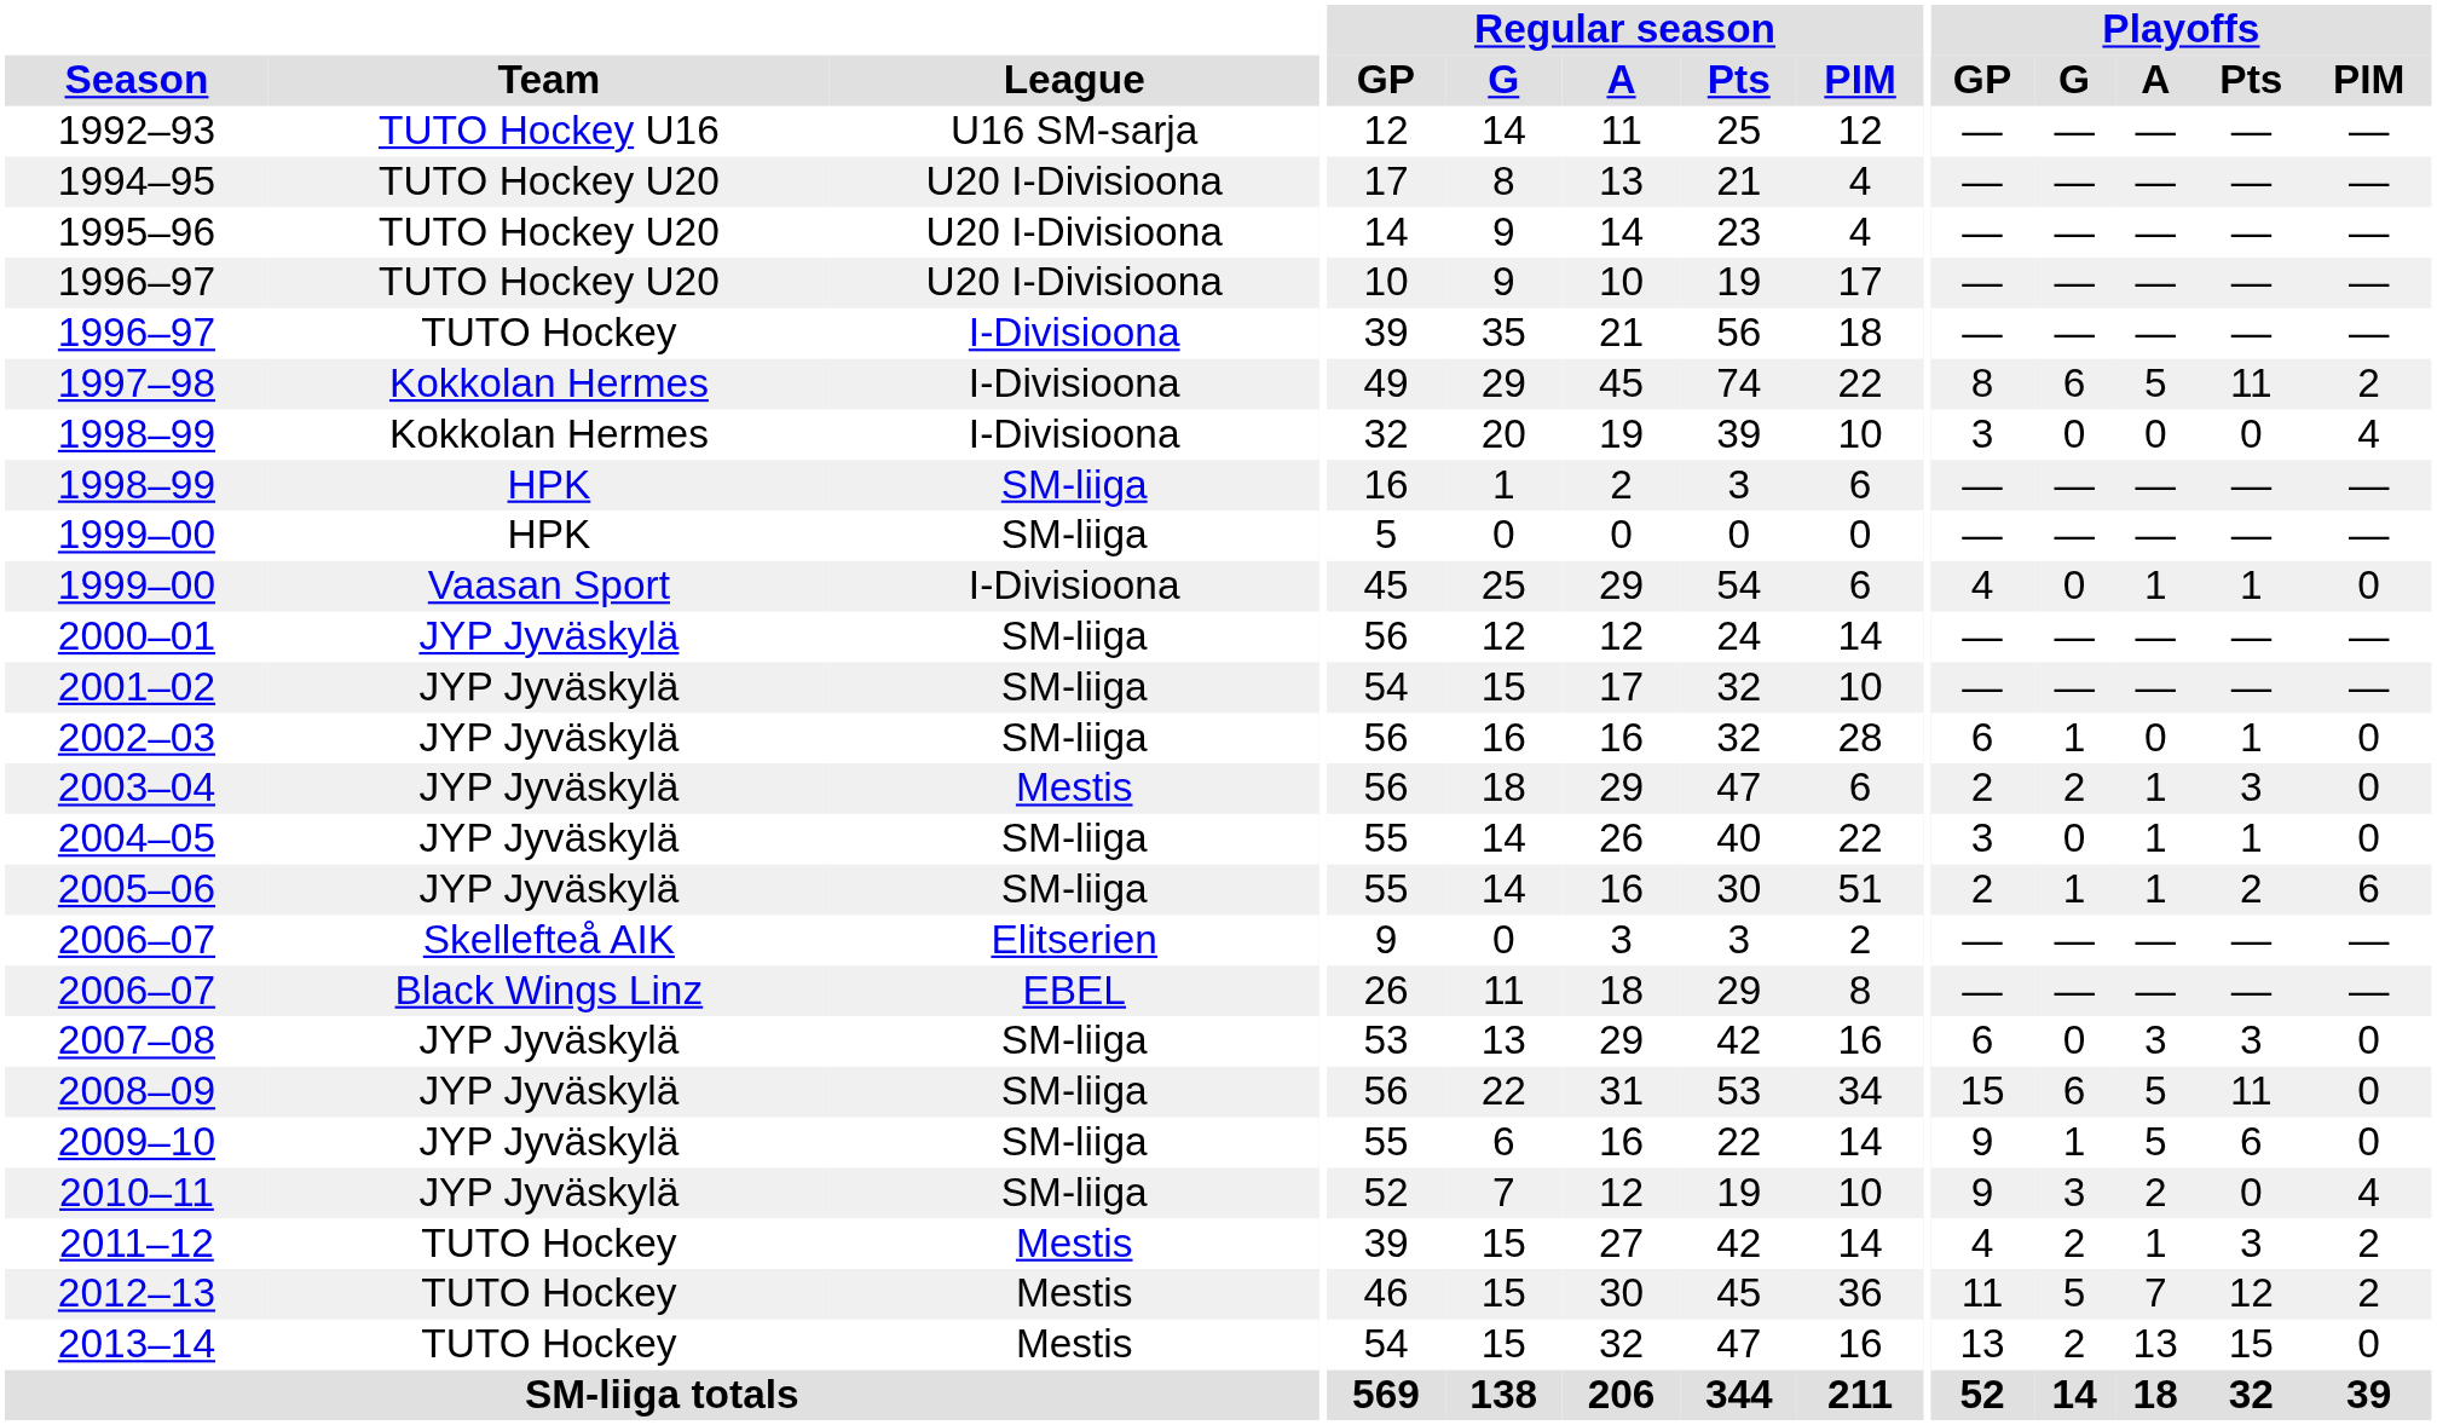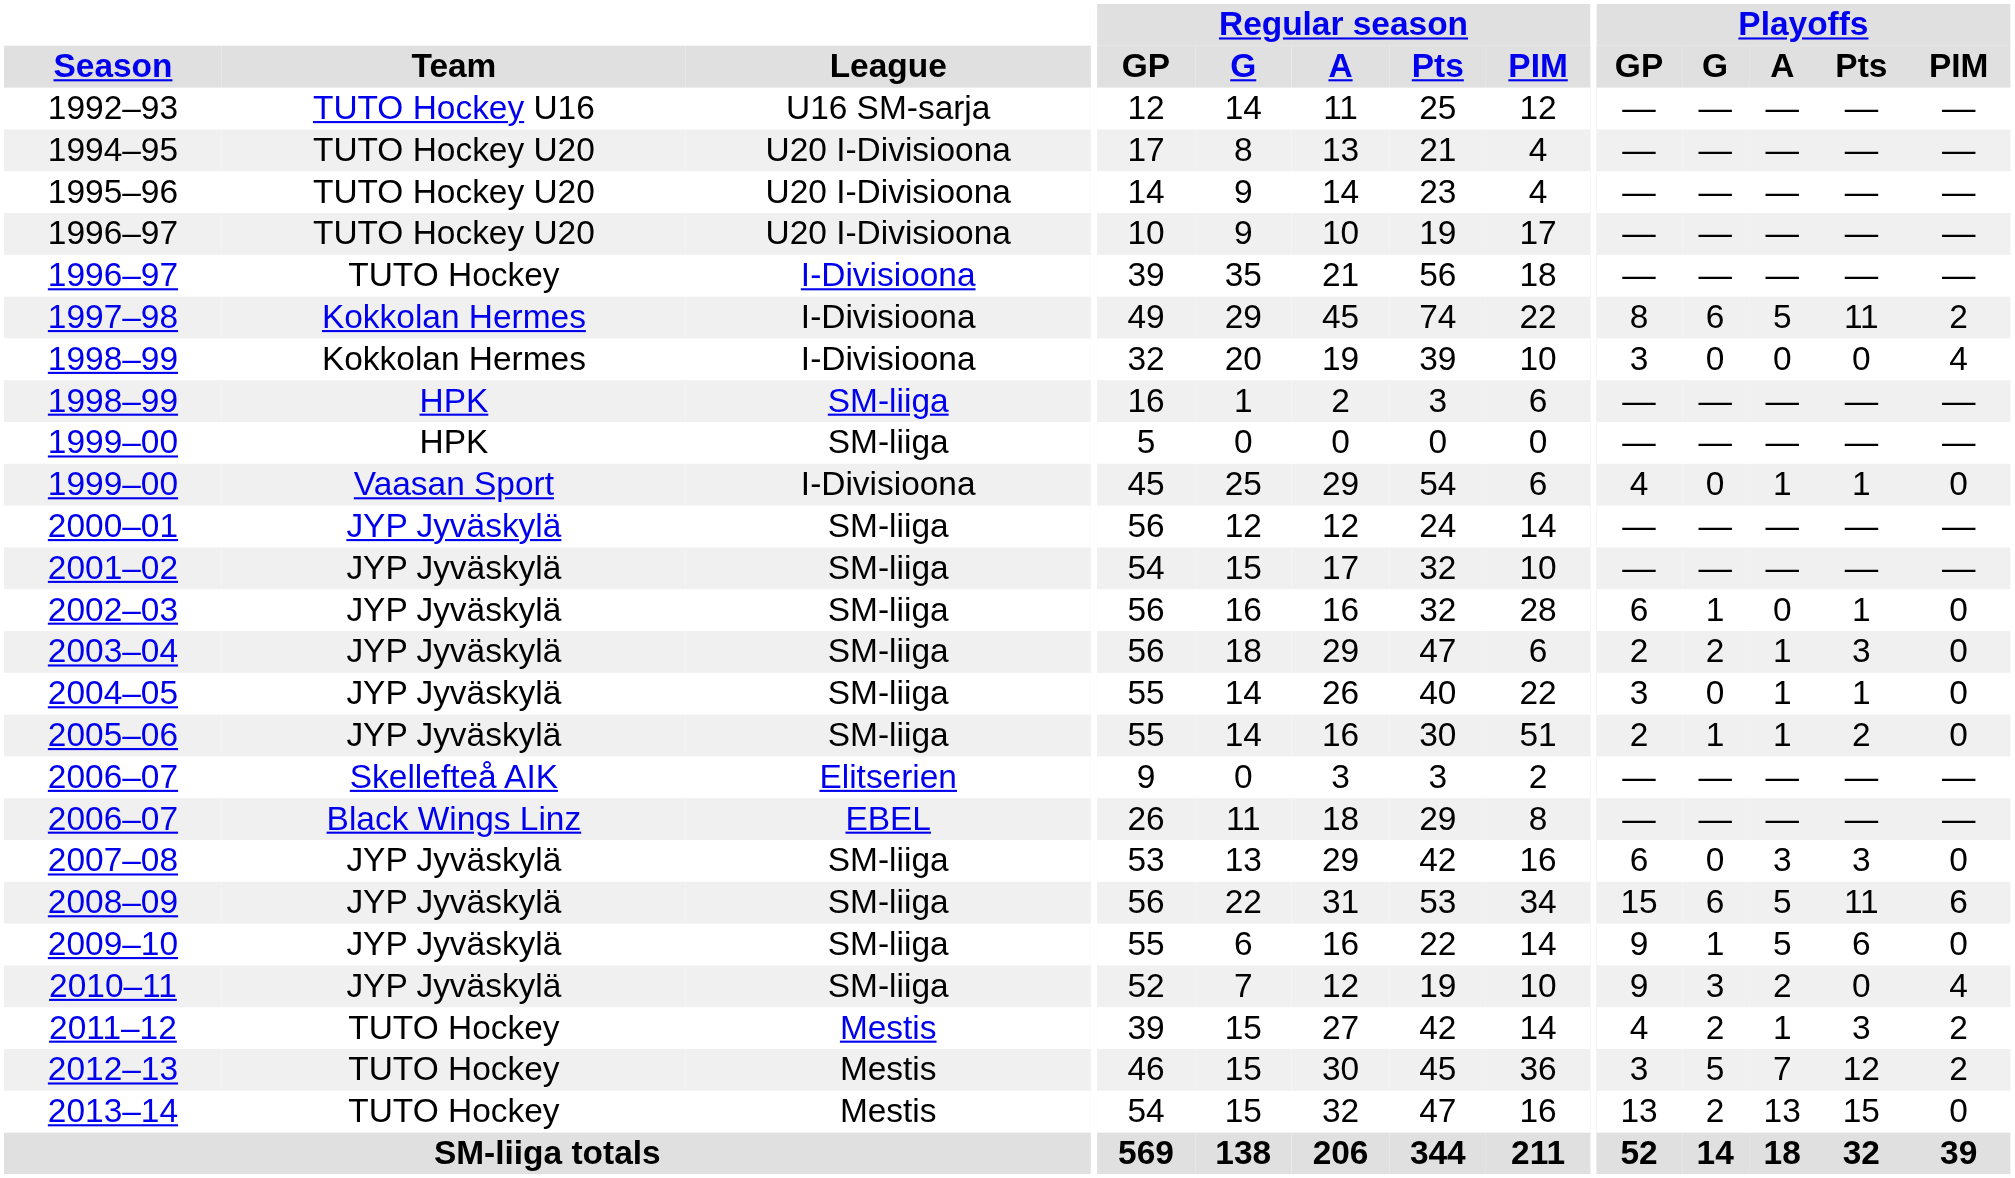 <table border="0" cellpadding="1" cellspacing="0" style="text-align:center; width:60em">
 <tr bgcolor="#e0e0e0">
 <th colspan="3" bgcolor="#ffffff"></th>
 <th rowspan="99" bgcolor="#ffffff"></th>
 <th colspan="5"><a href='#'>Regular season</a></th>
 <th rowspan="99" bgcolor="#ffffff"></th>
 <th colspan="5"><a href='#'>Playoffs</a></th>
 </tr>
 <tr bgcolor="#e0e0e0">
 <th><a href='#'>Season</a></th>
 <th>Team</th>
 <th>League</th>
 <th>GP</th>
 <th><a href='#'>G</a></th>
 <th><a href='#'>A</a></th>
 <th><a href='#'>Pts</a></th>
 <th><a href='#'>PIM</a></th>
 <th>GP</th>
 <th>G</th>
 <th>A</th>
 <th>Pts</th>
 <th>PIM</th>
 </tr>
 <tr>
 <td>1992–93</td>
 <td><a href='#'>TUTO Hockey</a> U16</td>
 <td>U16 SM-sarja</td>
 <td>12</td>
 <td>14</td>
 <td>11</td>
 <td>25</td>
 <td>12</td>
 <td>—</td>
 <td>—</td>
 <td>—</td>
 <td>—</td>
 <td>—</td>
 </tr>
 <tr bgcolor="#f0f0f0">
 <td>1994–95</td>
 <td>TUTO Hockey U20</td>
 <td>U20 I-Divisioona</td>
 <td>17</td>
 <td>8</td>
 <td>13</td>
 <td>21</td>
 <td>4</td>
 <td>—</td>
 <td>—</td>
 <td>—</td>
 <td>—</td>
 <td>—</td>
 </tr>
 <tr>
 <td>1995–96</td>
 <td>TUTO Hockey U20</td>
 <td>U20 I-Divisioona</td>
 <td>14</td>
 <td>9</td>
 <td>14</td>
 <td>23</td>
 <td>4</td>
 <td>—</td>
 <td>—</td>
 <td>—</td>
 <td>—</td>
 <td>—</td>
 </tr>
 <tr bgcolor="#f0f0f0">
 <td>1996–97</td>
 <td>TUTO Hockey U20</td>
 <td>U20 I-Divisioona</td>
 <td>10</td>
 <td>9</td>
 <td>10</td>
 <td>19</td>
 <td>17</td>
 <td>—</td>
 <td>—</td>
 <td>—</td>
 <td>—</td>
 <td>—</td>
 </tr>
 <tr>
 <td><a href='#'>1996–97</a></td>
 <td>TUTO Hockey</td>
 <td><a href='#'>I-Divisioona</a></td>
 <td>39</td>
 <td>35</td>
 <td>21</td>
 <td>56</td>
 <td>18</td>
 <td>—</td>
 <td>—</td>
 <td>—</td>
 <td>—</td>
 <td>—</td>
 </tr>
 <tr bgcolor="#f0f0f0">
 <td><a href='#'>1997–98</a></td>
 <td><a href='#'>Kokkolan Hermes</a></td>
 <td>I-Divisioona</td>
 <td>49</td>
 <td>29</td>
 <td>45</td>
 <td>74</td>
 <td>22</td>
 <td>8</td>
 <td>6</td>
 <td>5</td>
 <td>11</td>
 <td>2</td>
 </tr>
 <tr>
 <td><a href='#'>1998–99</a></td>
 <td>Kokkolan Hermes</td>
 <td>I-Divisioona</td>
 <td>32</td>
 <td>20</td>
 <td>19</td>
 <td>39</td>
 <td>10</td>
 <td>3</td>
 <td>0</td>
 <td>0</td>
 <td>0</td>
 <td>4</td>
 </tr>
 <tr bgcolor="#f0f0f0">
 <td><a href='#'>1998–99</a></td>
 <td><a href='#'>HPK</a></td>
 <td><a href='#'>SM-liiga</a></td>
 <td>16</td>
 <td>1</td>
 <td>2</td>
 <td>3</td>
 <td>6</td>
 <td>—</td>
 <td>—</td>
 <td>—</td>
 <td>—</td>
 <td>—</td>
 </tr>
 <tr>
 <td><a href='#'>1999–00</a></td>
 <td>HPK</td>
 <td>SM-liiga</td>
 <td>5</td>
 <td>0</td>
 <td>0</td>
 <td>0</td>
 <td>0</td>
 <td>—</td>
 <td>—</td>
 <td>—</td>
 <td>—</td>
 <td>—</td>
 </tr>
 <tr bgcolor="#f0f0f0">
 <td><a href='#'>1999–00</a></td>
 <td><a href='#'>Vaasan Sport</a></td>
 <td>I-Divisioona</td>
 <td>45</td>
 <td>25</td>
 <td>29</td>
 <td>54</td>
 <td>6</td>
 <td>4</td>
 <td>0</td>
 <td>1</td>
 <td>1</td>
 <td>0</td>
 </tr>
 <tr>
 <td><a href='#'>2000–01</a></td>
 <td><a href='#'>JYP Jyväskylä</a></td>
 <td>SM-liiga</td>
 <td>56</td>
 <td>12</td>
 <td>12</td>
 <td>24</td>
 <td>14</td>
 <td>—</td>
 <td>—</td>
 <td>—</td>
 <td>—</td>
 <td>—</td>
 </tr>
 <tr bgcolor="#f0f0f0">
 <td><a href='#'>2001–02</a></td>
 <td>JYP Jyväskylä</td>
 <td>SM-liiga</td>
 <td>54</td>
 <td>15</td>
 <td>17</td>
 <td>32</td>
 <td>10</td>
 <td>—</td>
 <td>—</td>
 <td>—</td>
 <td>—</td>
 <td>—</td>
 </tr>
 <tr>
 <td><a href='#'>2002–03</a></td>
 <td>JYP Jyväskylä</td>
 <td>SM-liiga</td>
 <td>56</td>
 <td>16</td>
 <td>16</td>
 <td>32</td>
 <td>28</td>
 <td>6</td>
 <td>1</td>
 <td>0</td>
 <td>1</td>
 <td>0</td>
 </tr>
 <tr bgcolor="#f0f0f0">
 <td><a href='#'>2003–04</a></td>
 <td>JYP Jyväskylä</td>
-<td><a href='#'>Mestis</a></td>
+<td>SM-liiga</td>
 <td>56</td>
 <td>18</td>
 <td>29</td>
 <td>47</td>
 <td>6</td>
 <td>2</td>
 <td>2</td>
 <td>1</td>
 <td>3</td>
 <td>0</td>
 </tr>
 <tr>
 <td><a href='#'>2004–05</a></td>
 <td>JYP Jyväskylä</td>
 <td>SM-liiga</td>
 <td>55</td>
 <td>14</td>
 <td>26</td>
 <td>40</td>
 <td>22</td>
 <td>3</td>
 <td>0</td>
 <td>1</td>
 <td>1</td>
 <td>0</td>
 </tr>
 <tr bgcolor="#f0f0f0">
 <td><a href='#'>2005–06</a></td>
 <td>JYP Jyväskylä</td>
 <td>SM-liiga</td>
 <td>55</td>
 <td>14</td>
 <td>16</td>
 <td>30</td>
 <td>51</td>
 <td>2</td>
 <td>1</td>
 <td>1</td>
 <td>2</td>
-<td>6</td>
+<td>0</td>
 </tr>
 <tr>
 <td><a href='#'>2006–07</a></td>
 <td><a href='#'>Skellefteå AIK</a></td>
 <td><a href='#'>Elitserien</a></td>
 <td>9</td>
 <td>0</td>
 <td>3</td>
 <td>3</td>
 <td>2</td>
 <td>—</td>
 <td>—</td>
 <td>—</td>
 <td>—</td>
 <td>—</td>
 </tr>
 <tr bgcolor="#f0f0f0">
 <td><a href='#'>2006–07</a></td>
 <td><a href='#'>Black Wings Linz</a></td>
 <td><a href='#'>EBEL</a></td>
 <td>26</td>
 <td>11</td>
 <td>18</td>
 <td>29</td>
 <td>8</td>
 <td>—</td>
 <td>—</td>
 <td>—</td>
 <td>—</td>
 <td>—</td>
 </tr>
 <tr>
 <td><a href='#'>2007–08</a></td>
 <td>JYP Jyväskylä</td>
 <td>SM-liiga</td>
 <td>53</td>
 <td>13</td>
 <td>29</td>
 <td>42</td>
 <td>16</td>
 <td>6</td>
 <td>0</td>
 <td>3</td>
 <td>3</td>
 <td>0</td>
 </tr>
 <tr bgcolor="#f0f0f0">
 <td><a href='#'>2008–09</a></td>
 <td>JYP Jyväskylä</td>
 <td>SM-liiga</td>
 <td>56</td>
 <td>22</td>
 <td>31</td>
 <td>53</td>
 <td>34</td>
 <td>15</td>
 <td>6</td>
 <td>5</td>
 <td>11</td>
-<td>0</td>
+<td>6</td>
 </tr>
 <tr>
 <td><a href='#'>2009–10</a></td>
 <td>JYP Jyväskylä</td>
 <td>SM-liiga</td>
 <td>55</td>
 <td>6</td>
 <td>16</td>
 <td>22</td>
 <td>14</td>
 <td>9</td>
 <td>1</td>
 <td>5</td>
 <td>6</td>
 <td>0</td>
 </tr>
 <tr bgcolor="#f0f0f0">
 <td><a href='#'>2010–11</a></td>
 <td>JYP Jyväskylä</td>
 <td>SM-liiga</td>
 <td>52</td>
 <td>7</td>
 <td>12</td>
 <td>19</td>
 <td>10</td>
 <td>9</td>
 <td>3</td>
 <td>2</td>
 <td>0</td>
 <td>4</td>
 </tr>
 <tr>
 <td><a href='#'>2011–12</a></td>
 <td>TUTO Hockey</td>
 <td><a href='#'>Mestis</a></td>
 <td>39</td>
 <td>15</td>
 <td>27</td>
 <td>42</td>
 <td>14</td>
 <td>4</td>
 <td>2</td>
 <td>1</td>
 <td>3</td>
 <td>2</td>
 </tr>
 <tr bgcolor="#f0f0f0">
 <td><a href='#'>2012–13</a></td>
 <td>TUTO Hockey</td>
 <td>Mestis</td>
 <td>46</td>
 <td>15</td>
 <td>30</td>
 <td>45</td>
 <td>36</td>
-<td>11</td>
+<td>3</td>
 <td>5</td>
 <td>7</td>
 <td>12</td>
 <td>2</td>
 </tr>
 <tr>
 <td><a href='#'>2013–14</a></td>
 <td>TUTO Hockey</td>
 <td>Mestis</td>
 <td>54</td>
 <td>15</td>
 <td>32</td>
 <td>47</td>
 <td>16</td>
 <td>13</td>
 <td>2</td>
 <td>13</td>
 <td>15</td>
 <td>0</td>
 </tr>
 <tr>
 </tr>
 <tr ALIGN="center" bgcolor="#e0e0e0">
 <th colspan="3">SM-liiga totals</th>
 <th ALIGN="center">569</th>
 <th ALIGN="center">138</th>
 <th ALIGN="center">206</th>
 <th ALIGN="center">344</th>
 <th ALIGN="center">211</th>
 <th ALIGN="center">52</th>
 <th ALIGN="center">14</th>
 <th ALIGN="center">18</th>
 <th ALIGN="center">32</th>
 <th ALIGN="center">39</th>
 </tr>
 </table>
